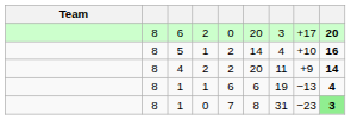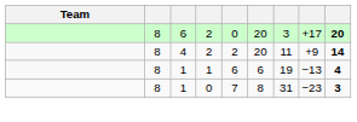 <table class="wikitable" style="text-align:center; font-size:90%">
 <tr>
 <th width=165>Team</th>
 <th width=25></th>
 <th width=25></th>
 <th width=25></th>
 <th width=25></th>
 <th width=25></th>
 <th width=25></th>
 <th width=25></th>
 <th width=25></th>
 </tr>
 <tr style="background:#cfc;">
 <td align=left></td>
 <td>8</td>
 <td>6</td>
 <td>2</td>
 <td>0</td>
 <td>20</td>
 <td>3</td>
 <td>+17</td>
 <td><strong>20</strong></td>
-</tr>
-<tr>
-<td align=left></td>
-<td>8</td>
-<td>5</td>
-<td>1</td>
-<td>2</td>
-<td>14</td>
-<td>4</td>
-<td>+10</td>
-<td><strong>16</strong></td>
 </tr>
 <tr>
 <td align=left></td>
 <td>8</td>
 <td>4</td>
 <td>2</td>
 <td>2</td>
 <td>20</td>
 <td>11</td>
 <td>+9</td>
 <td><strong>14</strong></td>
 </tr>
 <tr>
 <td align=left></td>
 <td>8</td>
 <td>1</td>
 <td>1</td>
 <td>6</td>
 <td>6</td>
 <td>19</td>
 <td>−13</td>
 <td><strong>4</strong></td>
 </tr>
 <tr>
 <td align=left></td>
 <td>8</td>
 <td>1</td>
 <td>0</td>
 <td>7</td>
 <td>8</td>
 <td>31</td>
 <td>−23</td>
-<td style="background: lightgreen;"><strong>3</strong></td>
+<td><strong>3</strong></td>
 </tr>
 </table>
